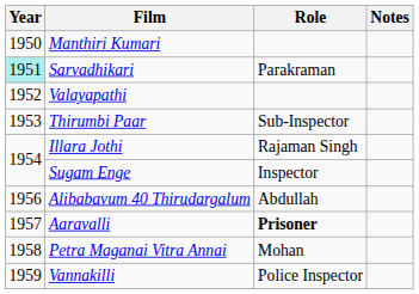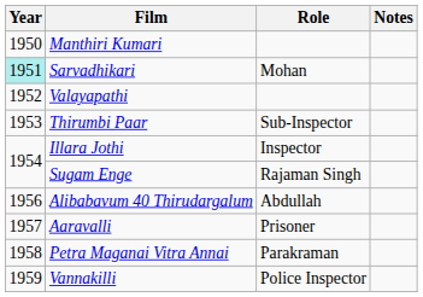 <table class="wikitable sortable">
 <tr>
 <th>Year</th>
 <th>Film</th>
 <th>Role</th>
 <th>Notes</th>
 </tr>
 <tr>
 <td>1950</td>
 <td><em><a href='#'>Manthiri Kumari</a></em></td>
 <td></td>
 <td></td>
 </tr>
 <tr>
 <td style="background: paleturquoise;">1951</td>
 <td><em><a href='#'>Sarvadhikari</a></em></td>
-<td>Parakraman</td>
+<td>Mohan</td>
 <td></td>
 </tr>
 <tr>
 <td>1952</td>
 <td><a href='#'><em>Valayapathi</em></a></td>
 <td></td>
 <td></td>
 </tr>
 <tr>
 <td>1953</td>
 <td><em><a href='#'>Thirumbi Paar</a></em></td>
 <td>Sub-Inspector</td>
 <td></td>
 </tr>
 <tr>
 <td rowspan="2">1954</td>
 <td><em><a href='#'>Illara Jothi</a></em></td>
-<td>Rajaman Singh</td>
+<td>Inspector</td>
 <td></td>
 </tr>
 <tr>
 <td><em><a href='#'>Sugam Enge</a></em></td>
-<td>Inspector</td>
+<td>Rajaman Singh</td>
 <td></td>
 </tr>
 <tr>
 <td>1956</td>
 <td><em><a href='#'>Alibabavum 40 Thirudargalum</a></em></td>
 <td>Abdullah</td>
 <td></td>
 </tr>
 <tr>
 <td>1957</td>
 <td><em><a href='#'>Aaravalli</a></em></td>
-<td><strong>Prisoner</strong></td>
+<td>Prisoner</td>
 <td></td>
 </tr>
 <tr>
 <td>1958</td>
 <td><em><a href='#'>Petra Maganai Vitra Annai</a></em></td>
-<td>Mohan</td>
+<td>Parakraman</td>
 <td></td>
 </tr>
 <tr>
 <td>1959</td>
 <td><a href='#'><em>Vannakilli</em></a></td>
 <td>Police Inspector</td>
 <td></td>
 </tr>
 </table>
